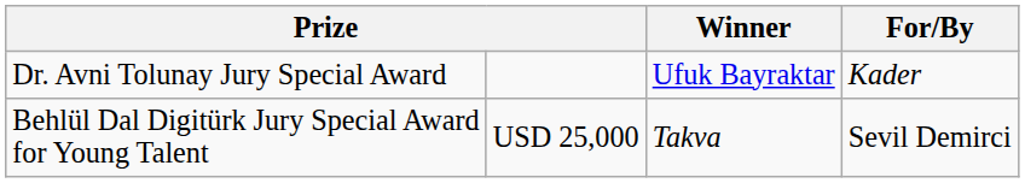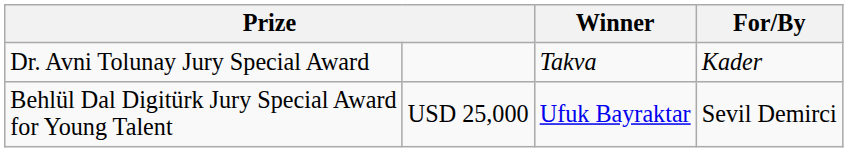 <table class="wikitable">
 <tr>
 <th colspan=2>Prize</th>
 <th>Winner</th>
 <th>For/By</th>
 </tr>
 <tr>
 <td>Dr. Avni Tolunay Jury Special Award</td>
 <td></td>
-<td><a href='#'>Ufuk Bayraktar</a></td>
+<td><em>Takva</em></td>
 <td><em>Kader</em></td>
 </tr>
 <tr>
 <td>Behlül Dal Digitürk Jury Special Award<br>for Young Talent</td>
 <td>USD 25,000</td>
-<td><em>Takva</em></td>
+<td><a href='#'>Ufuk Bayraktar</a></td>
 <td>Sevil Demirci</td>
 </tr>
 </table>
